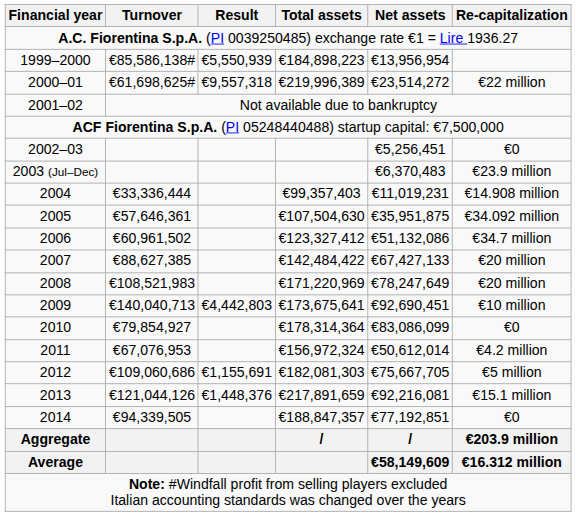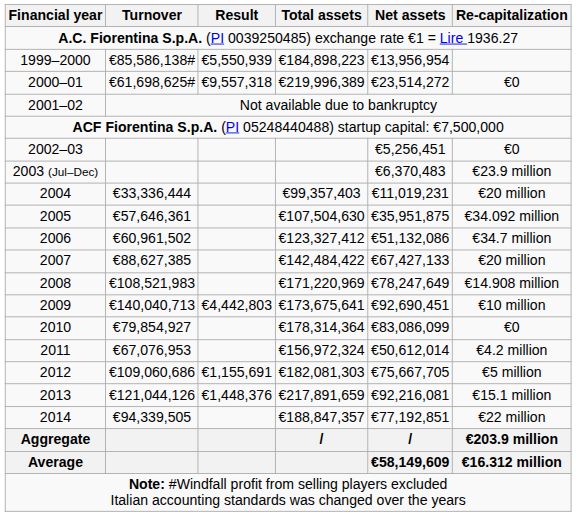 <table class="wikitable sortable" style="margin: auto; text-align:center;">
 <tr>
 <th>Financial year</th>
 <th>Turnover</th>
 <th>Result</th>
 <th>Total assets</th>
 <th>Net assets</th>
 <th>Re-capitalization</th>
 </tr>
 <tr>
 <td colspan=6><strong>A.C. Fiorentina S.p.A.</strong> (<a href='#'>PI</a> 0039250485) exchange rate €1 = <a href='#'>Lire </a>1936.27</td>
 </tr>
 <tr>
 <td>1999–2000</td>
 <td>€85,586,138#</td>
 <td>€5,550,939</td>
 <td>€184,898,223</td>
 <td>€13,956,954</td>
 <td></td>
 </tr>
 <tr>
 <td>2000–01</td>
 <td> €61,698,625#</td>
 <td> €9,557,318</td>
 <td> €219,996,389</td>
 <td> €23,514,272</td>
-<td> €22 million</td>
+<td>€0</td>
 </tr>
 <tr>
 <td>2001–02</td>
 <td colspan=5>Not available due to bankruptcy</td>
 </tr>
 <tr>
 <td colspan=6><strong>ACF Fiorentina S.p.A.</strong> (<a href='#'>PI</a> 05248440488) startup capital: €7,500,000</td>
 </tr>
 <tr>
 <td>2002–03</td>
 <td></td>
 <td></td>
 <td></td>
 <td> €5,256,451</td>
 <td> €0</td>
 </tr>
 <tr>
 <td>2003 <small>(Jul–Dec)</small></td>
 <td></td>
 <td> </td>
 <td></td>
 <td> €6,370,483</td>
 <td> €23.9 million</td>
 </tr>
 <tr>
 <td>2004</td>
 <td>€33,336,444</td>
 <td> </td>
 <td>€99,357,403</td>
 <td> €11,019,231</td>
-<td> €14.908 million</td>
+<td> €20 million</td>
 </tr>
 <tr>
 <td>2005</td>
 <td> €57,646,361</td>
 <td> </td>
 <td> €107,504,630</td>
 <td> €35,951,875</td>
 <td> €34.092 million</td>
 </tr>
 <tr>
 <td>2006</td>
 <td> €60,961,502</td>
 <td> </td>
 <td> €123,327,412</td>
 <td> €51,132,086</td>
 <td> €34.7 million</td>
 </tr>
 <tr>
 <td>2007</td>
 <td> €88,627,385</td>
 <td> </td>
 <td> €142,484,422</td>
 <td> €67,427,133</td>
 <td> €20 million</td>
 </tr>
 <tr>
 <td>2008</td>
 <td> €108,521,983</td>
 <td> </td>
 <td> €171,220,969</td>
 <td> €78,247,649</td>
-<td> €20 million</td>
+<td> €14.908 million</td>
 </tr>
 <tr>
 <td>2009</td>
 <td> €140,040,713</td>
 <td> €4,442,803</td>
 <td> €173,675,641</td>
 <td> €92,690,451</td>
 <td> €10 million</td>
 </tr>
 <tr>
 <td>2010</td>
 <td> €79,854,927</td>
 <td> </td>
 <td> €178,314,364</td>
 <td> €83,086,099</td>
 <td> €0</td>
 </tr>
 <tr>
 <td>2011</td>
 <td> €67,076,953</td>
 <td> </td>
 <td> €156,972,324</td>
 <td> €50,612,014</td>
 <td>€4.2 million</td>
 </tr>
 <tr>
 <td>2012</td>
 <td> €109,060,686</td>
 <td> €1,155,691</td>
 <td> €182,081,303</td>
 <td> €75,667,705</td>
 <td> €5 million</td>
 </tr>
 <tr>
 <td>2013</td>
 <td> €121,044,126</td>
 <td> €1,448,376</td>
 <td> €217,891,659</td>
 <td> €92,216,081</td>
 <td> €15.1 million</td>
 </tr>
 <tr>
 <td>2014</td>
 <td> €94,339,505</td>
 <td> </td>
 <td> €188,847,357</td>
 <td> €77,192,851</td>
-<td>€0</td>
+<td> €22 million</td>
 </tr>
 <tr>
 <th>Aggregate</th>
 <th></th>
 <th></th>
 <th>/</th>
 <th>/</th>
 <th>€203.9 million</th>
 </tr>
 <tr>
 <th>Average</th>
 <th></th>
 <th></th>
 <th></th>
 <th>€58,149,609</th>
 <th>€16.312 million</th>
 </tr>
 <tr>
 <td colspan=6><strong>Note:</strong> #Windfall profit from selling players excluded<br>Italian accounting standards was changed over the years</td>
 </tr>
 </table>
